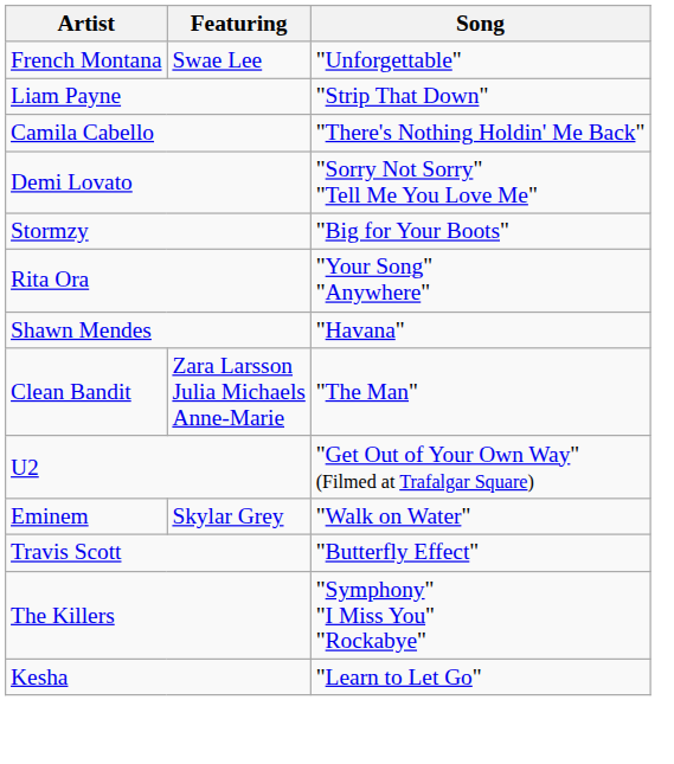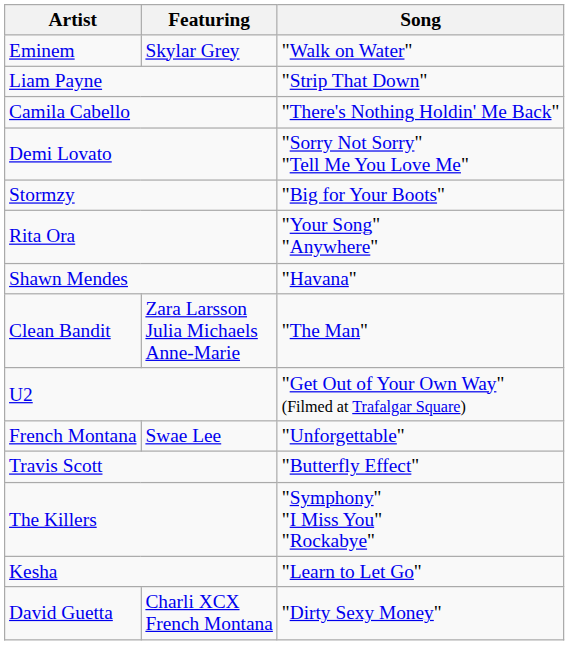 <table class="wikitable">
 <tr>
 <th>Artist</th>
 <th>Featuring</th>
 <th>Song</th>
 </tr>
 <tr>
-<td><a href='#'>French Montana</a></td>
-<td><a href='#'>Swae Lee</a></td>
-<td>"<a href='#'>Unforgettable</a>"</td>
+<td><a href='#'>Eminem</a></td>
+<td><a href='#'>Skylar Grey</a></td>
+<td>"<a href='#'>Walk on Water</a>"</td>
 </tr>
 <tr>
 <td colspan="2"><a href='#'>Liam Payne</a></td>
 <td>"<a href='#'>Strip That Down</a>"</td>
 </tr>
 <tr>
 <td colspan="2"><a href='#'>Camila Cabello</a></td>
 <td>"<a href='#'>There's Nothing Holdin' Me Back</a>"</td>
 </tr>
 <tr>
 <td colspan="2"><a href='#'>Demi Lovato</a></td>
 <td>"<a href='#'>Sorry Not Sorry</a>"<br>"<a href='#'>Tell Me You Love Me</a>"</td>
 </tr>
 <tr>
 <td colspan="2"><a href='#'>Stormzy</a></td>
 <td>"<a href='#'>Big for Your Boots</a>"</td>
 </tr>
 <tr>
 <td colspan="2"><a href='#'>Rita Ora</a></td>
 <td>"<a href='#'>Your Song</a>"<br>"<a href='#'>Anywhere</a>"</td>
 </tr>
 <tr>
 <td colspan="2"><a href='#'>Shawn Mendes</a></td>
 <td>"<a href='#'>Havana</a>"</td>
 </tr>
 <tr>
 <td><a href='#'>Clean Bandit</a></td>
 <td><a href='#'>Zara Larsson</a><br><a href='#'>Julia Michaels</a><br><a href='#'>Anne-Marie</a></td>
 <td>"<a href='#'>The Man</a>"</td>
 </tr>
 <tr>
 <td colspan="2"><a href='#'>U2</a></td>
 <td>"<a href='#'>Get Out of Your Own Way</a>"<br><small>(Filmed at <a href='#'>Trafalgar Square</a>)</small></td>
 </tr>
 <tr>
-<td><a href='#'>Eminem</a></td>
-<td><a href='#'>Skylar Grey</a></td>
-<td>"<a href='#'>Walk on Water</a>"</td>
+<td><a href='#'>French Montana</a></td>
+<td><a href='#'>Swae Lee</a></td>
+<td>"<a href='#'>Unforgettable</a>"</td>
 </tr>
 <tr>
 <td colspan="2"><a href='#'>Travis Scott</a></td>
 <td>"<a href='#'>Butterfly Effect</a>"</td>
 </tr>
 <tr>
 <td colspan="2"><a href='#'>The Killers</a></td>
 <td>"<a href='#'>Symphony</a>"<br>"<a href='#'>I Miss You</a>"<br>"<a href='#'>Rockabye</a>"</td>
 </tr>
 <tr>
 <td colspan="2"><a href='#'>Kesha</a></td>
 <td>"<a href='#'>Learn to Let Go</a>"</td>
 </tr>
+<tr>
+<td><a href='#'>David Guetta</a></td>
+<td><a href='#'>Charli XCX</a><br><a href='#'>French Montana</a></td>
+<td>"<a href='#'>Dirty Sexy Money</a>"</td>
+</tr>
 </table>
